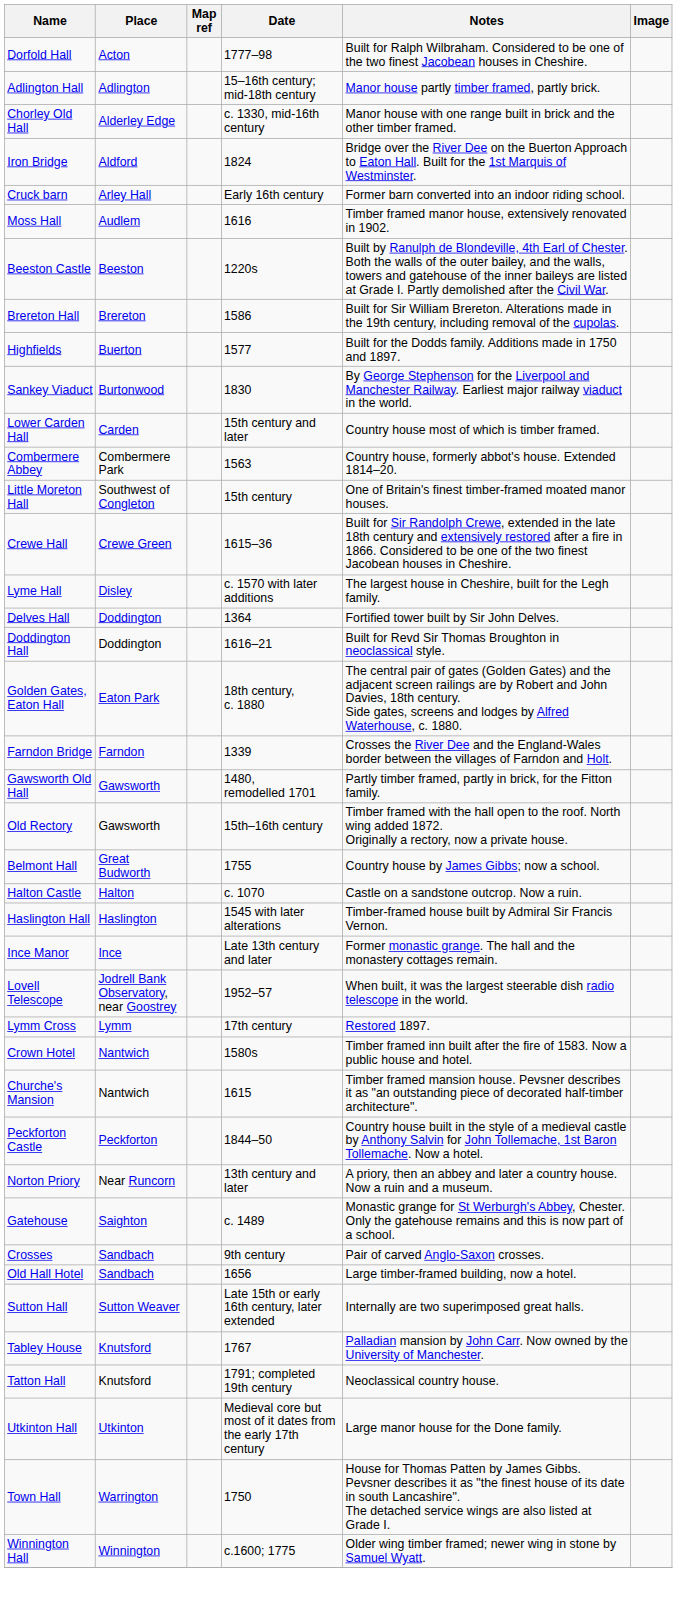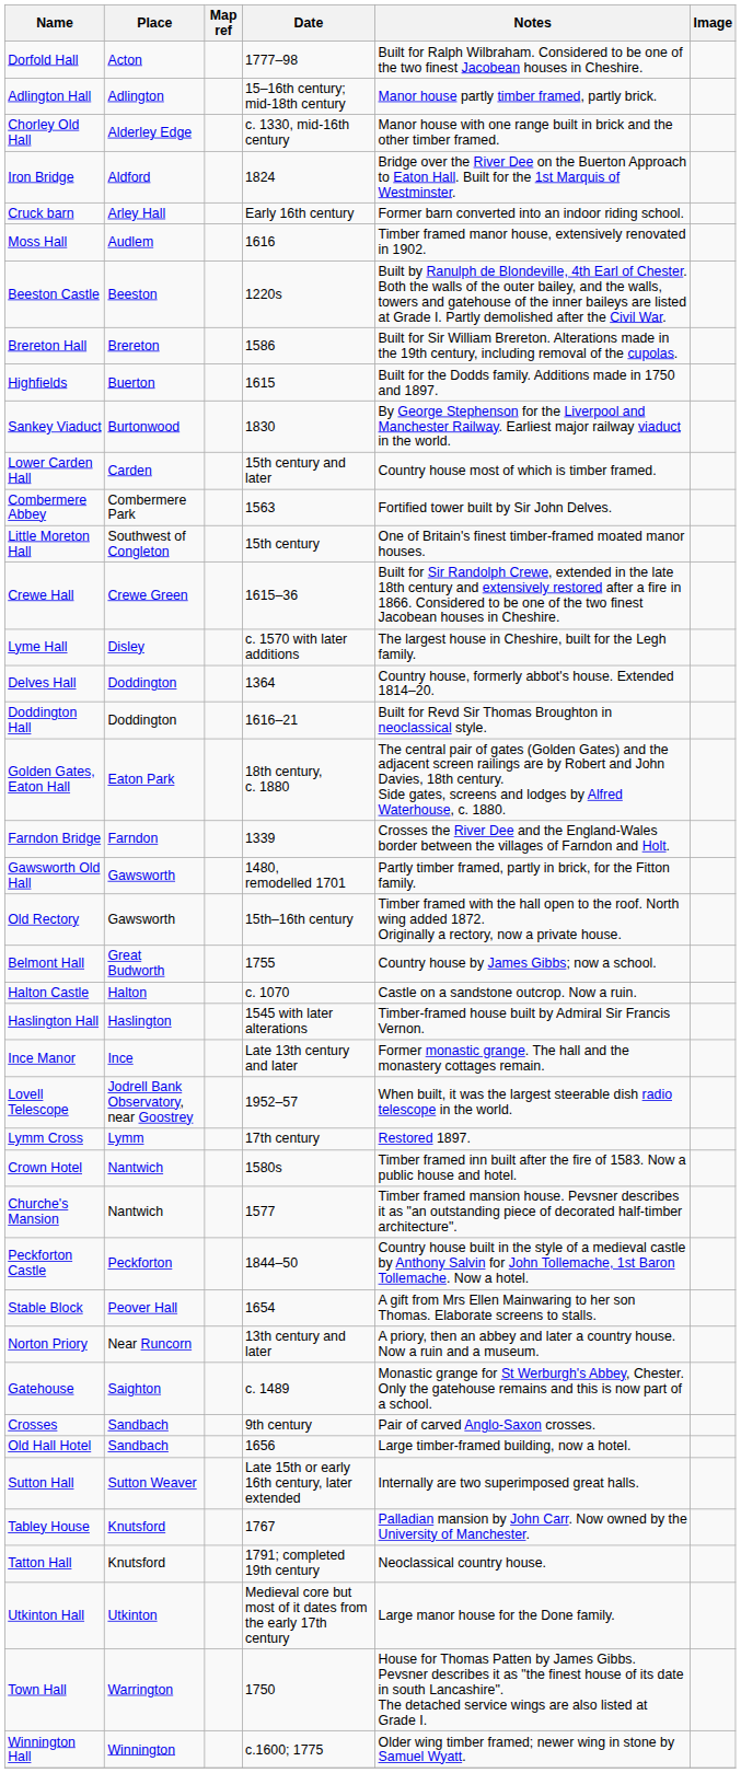 <table class="wikitable" style="text-align:left">
 <tr>
 <th>Name</th>
 <th>Place</th>
 <th>Map ref</th>
 <th>Date</th>
 <th>Notes</th>
 <th>Image</th>
 </tr>
 <tr>
 <td><a href='#'>Dorfold Hall</a></td>
 <td><a href='#'>Acton</a></td>
 <td></td>
 <td>1777–98</td>
 <td>Built for Ralph Wilbraham. Considered to be one of the two finest <a href='#'>Jacobean</a> houses in Cheshire.</td>
 <td></td>
 </tr>
 <tr>
 <td><a href='#'>Adlington Hall</a></td>
 <td><a href='#'>Adlington</a></td>
 <td></td>
 <td>15–16th century; mid-18th century</td>
 <td><a href='#'>Manor house</a> partly <a href='#'>timber framed</a>, partly brick.</td>
 <td></td>
 </tr>
 <tr>
 <td><a href='#'>Chorley Old Hall</a></td>
 <td><a href='#'>Alderley Edge</a></td>
 <td></td>
 <td>c. 1330, mid-16th century</td>
 <td>Manor house with one range built in brick and the other timber framed.</td>
 <td></td>
 </tr>
 <tr>
 <td><a href='#'>Iron Bridge</a></td>
 <td><a href='#'>Aldford</a></td>
 <td></td>
 <td>1824</td>
 <td>Bridge over the <a href='#'>River Dee</a> on the Buerton Approach to <a href='#'>Eaton Hall</a>. Built for the <a href='#'>1st Marquis of Westminster</a>.</td>
 <td></td>
 </tr>
 <tr>
 <td><a href='#'>Cruck barn</a></td>
 <td><a href='#'>Arley Hall</a></td>
 <td></td>
 <td>Early 16th century</td>
 <td>Former barn converted into an indoor riding school.</td>
 <td></td>
 </tr>
 <tr>
 <td><a href='#'>Moss Hall</a></td>
 <td><a href='#'>Audlem</a></td>
 <td></td>
 <td>1616</td>
 <td>Timber framed manor house, extensively renovated in 1902.</td>
 <td></td>
 </tr>
 <tr>
 <td><a href='#'>Beeston Castle</a></td>
 <td><a href='#'>Beeston</a></td>
 <td></td>
 <td>1220s</td>
 <td>Built by <a href='#'>Ranulph de Blondeville, 4th Earl of Chester</a>.  Both the walls of the outer bailey, and the walls, towers and gatehouse of the inner baileys are listed at Grade I. Partly demolished after the <a href='#'>Civil War</a>.</td>
 <td></td>
 </tr>
 <tr>
 <td><a href='#'>Brereton Hall</a></td>
 <td><a href='#'>Brereton</a></td>
 <td></td>
 <td>1586</td>
 <td>Built for Sir William Brereton. Alterations made in the 19th century, including removal of the <a href='#'>cupolas</a>.</td>
 <td></td>
 </tr>
 <tr>
 <td><a href='#'>Highfields</a></td>
 <td><a href='#'>Buerton</a></td>
 <td></td>
-<td>1577</td>
+<td>1615</td>
 <td>Built for the Dodds family.  Additions made in 1750 and 1897.</td>
 <td></td>
 </tr>
 <tr>
 <td><a href='#'>Sankey Viaduct</a></td>
 <td><a href='#'>Burtonwood</a></td>
 <td></td>
 <td>1830</td>
 <td>By <a href='#'>George Stephenson</a> for the <a href='#'>Liverpool and Manchester Railway</a>.  Earliest major railway <a href='#'>viaduct</a> in the world.</td>
 <td></td>
 </tr>
 <tr>
 <td><a href='#'>Lower Carden Hall</a></td>
 <td><a href='#'>Carden</a></td>
 <td></td>
 <td>15th century and later</td>
 <td>Country house most of which is timber framed.</td>
 <td></td>
 </tr>
 <tr>
 <td><a href='#'>Combermere Abbey</a></td>
 <td>Combermere Park</td>
 <td></td>
 <td>1563</td>
-<td>Country house, formerly abbot's house.  Extended 1814–20.</td>
+<td>Fortified tower built by Sir John Delves.</td>
 <td></td>
 </tr>
 <tr>
 <td><a href='#'>Little Moreton Hall</a></td>
 <td>Southwest of <a href='#'>Congleton</a></td>
 <td></td>
 <td>15th century</td>
 <td>One of Britain's finest timber-framed moated manor houses.</td>
 <td></td>
 </tr>
 <tr>
 <td><a href='#'>Crewe Hall</a></td>
 <td><a href='#'>Crewe Green</a></td>
 <td></td>
 <td>1615–36</td>
 <td>Built for <a href='#'>Sir Randolph Crewe</a>, extended in the late 18th century and <a href='#'>extensively restored</a> after a fire in 1866. Considered to be one of the two finest Jacobean houses in Cheshire.</td>
 <td></td>
 </tr>
 <tr>
 <td><a href='#'>Lyme Hall</a></td>
 <td><a href='#'>Disley</a></td>
 <td></td>
 <td>c. 1570 with later additions</td>
 <td>The largest house in Cheshire, built for the Legh family.</td>
 <td></td>
 </tr>
 <tr>
 <td><a href='#'>Delves Hall</a></td>
 <td><a href='#'>Doddington</a></td>
 <td></td>
 <td>1364</td>
-<td>Fortified tower built by Sir John Delves.</td>
+<td>Country house, formerly abbot's house.  Extended 1814–20.</td>
 <td></td>
 </tr>
 <tr>
 <td><a href='#'>Doddington Hall</a></td>
 <td>Doddington</td>
 <td></td>
 <td>1616–21</td>
 <td>Built for Revd Sir Thomas Broughton in <a href='#'>neoclassical</a> style.</td>
 <td></td>
 </tr>
 <tr>
 <td><a href='#'>Golden Gates, Eaton Hall</a></td>
 <td><a href='#'>Eaton Park</a></td>
 <td></td>
 <td>18th century,<br>c. 1880</td>
 <td>The central pair of gates (Golden Gates) and the adjacent screen railings are by Robert and John Davies, 18th century.<br>Side gates, screens and lodges by <a href='#'>Alfred Waterhouse</a>, c. 1880.</td>
 <td></td>
 </tr>
 <tr>
 <td><a href='#'>Farndon Bridge</a></td>
 <td><a href='#'>Farndon</a></td>
 <td></td>
 <td>1339</td>
 <td>Crosses the <a href='#'>River Dee</a> and the England-Wales border between the villages of Farndon and <a href='#'>Holt</a>.</td>
 <td></td>
 </tr>
 <tr>
 <td><a href='#'>Gawsworth Old Hall</a></td>
 <td><a href='#'>Gawsworth</a></td>
 <td></td>
 <td>1480,<br>remodelled 1701</td>
 <td>Partly timber framed, partly in brick, for the Fitton family.</td>
 <td></td>
 </tr>
 <tr>
 <td><a href='#'>Old Rectory</a></td>
 <td>Gawsworth</td>
 <td></td>
 <td>15th–16th century</td>
 <td>Timber framed with the hall open to the roof.  North wing added 1872.<br> Originally a rectory, now a private house.</td>
 <td></td>
 </tr>
 <tr>
 <td><a href='#'>Belmont Hall</a></td>
 <td><a href='#'>Great Budworth</a></td>
 <td></td>
 <td>1755</td>
 <td>Country house by <a href='#'>James Gibbs</a>; now a school.</td>
 <td></td>
 </tr>
 <tr>
 <td><a href='#'>Halton Castle</a></td>
 <td><a href='#'>Halton</a></td>
 <td></td>
 <td>c. 1070</td>
 <td>Castle on a sandstone outcrop.  Now a ruin.</td>
 <td></td>
 </tr>
 <tr>
 <td><a href='#'>Haslington Hall</a></td>
 <td><a href='#'>Haslington</a></td>
 <td></td>
 <td>1545 with later alterations</td>
 <td>Timber-framed house built by Admiral Sir Francis Vernon.</td>
 <td></td>
 </tr>
 <tr>
 <td><a href='#'>Ince Manor</a></td>
 <td><a href='#'>Ince</a></td>
 <td></td>
 <td>Late 13th century and later</td>
 <td>Former <a href='#'>monastic grange</a>. The hall and the monastery cottages remain.</td>
 <td></td>
 </tr>
 <tr>
 <td><a href='#'>Lovell Telescope</a></td>
 <td><a href='#'>Jodrell Bank Observatory</a>,<br>near <a href='#'>Goostrey</a></td>
 <td></td>
 <td>1952–57</td>
 <td>When built, it was the largest steerable dish <a href='#'>radio telescope</a> in the world.</td>
 <td></td>
 </tr>
 <tr>
 <td><a href='#'>Lymm Cross</a></td>
 <td><a href='#'>Lymm</a></td>
 <td></td>
 <td>17th century</td>
 <td><a href='#'>Restored</a> 1897.</td>
 <td></td>
 </tr>
 <tr>
 <td><a href='#'>Crown Hotel</a></td>
 <td><a href='#'>Nantwich</a></td>
 <td></td>
 <td>1580s</td>
 <td>Timber framed inn built after the fire of 1583. Now a public house and hotel.</td>
 <td></td>
 </tr>
 <tr>
 <td><a href='#'>Churche's Mansion</a></td>
 <td>Nantwich</td>
 <td></td>
-<td>1615</td>
+<td>1577</td>
 <td>Timber framed mansion house.  Pevsner describes it as "an outstanding piece of decorated half-timber architecture".</td>
 <td></td>
 </tr>
 <tr>
 <td><a href='#'>Peckforton Castle</a></td>
 <td><a href='#'>Peckforton</a></td>
 <td></td>
 <td>1844–50</td>
 <td>Country house built in the style of a medieval castle by <a href='#'>Anthony Salvin</a> for <a href='#'>John Tollemache, 1st Baron Tollemache</a>. Now a hotel.</td>
+<td></td>
+</tr>
+<tr>
+<td><a href='#'>Stable Block</a></td>
+<td><a href='#'>Peover Hall</a></td>
+<td></td>
+<td>1654</td>
+<td>A gift from Mrs Ellen Mainwaring to her son Thomas.  Elaborate screens to stalls.</td>
 <td></td>
 </tr>
 <tr>
 <td><a href='#'>Norton Priory</a></td>
 <td>Near <a href='#'>Runcorn</a></td>
 <td></td>
 <td>13th century and later</td>
 <td>A priory, then an abbey and later a country house.  Now a ruin and a museum.</td>
 <td></td>
 </tr>
 <tr>
 <td><a href='#'>Gatehouse</a></td>
 <td><a href='#'>Saighton</a></td>
 <td></td>
 <td>c. 1489</td>
 <td>Monastic grange for <a href='#'>St Werburgh's Abbey</a>, Chester.  Only the gatehouse remains and this is now part of a school.</td>
 <td></td>
 </tr>
 <tr>
 <td><a href='#'>Crosses</a></td>
 <td><a href='#'>Sandbach</a></td>
 <td></td>
 <td>9th century</td>
 <td>Pair of carved <a href='#'>Anglo-Saxon</a> crosses.</td>
 <td></td>
 </tr>
 <tr>
 <td><a href='#'>Old Hall Hotel</a></td>
 <td><a href='#'>Sandbach</a></td>
 <td></td>
 <td>1656</td>
 <td>Large timber-framed building, now a hotel.</td>
 <td></td>
 </tr>
 <tr>
 <td><a href='#'>Sutton Hall</a></td>
 <td><a href='#'>Sutton Weaver</a></td>
 <td></td>
 <td>Late 15th or early 16th century, later extended</td>
 <td>Internally are two superimposed great halls.</td>
 <td></td>
 </tr>
 <tr>
 <td><a href='#'>Tabley House</a></td>
 <td><a href='#'>Knutsford</a></td>
 <td></td>
 <td>1767</td>
 <td><a href='#'>Palladian</a> mansion by <a href='#'>John Carr</a>.  Now owned by the <a href='#'>University of Manchester</a>.</td>
 <td></td>
 </tr>
 <tr>
 <td><a href='#'>Tatton Hall</a></td>
 <td>Knutsford</td>
 <td></td>
 <td>1791; completed 19th century</td>
 <td>Neoclassical country house.</td>
 <td></td>
 </tr>
 <tr>
 <td><a href='#'>Utkinton Hall</a></td>
 <td><a href='#'>Utkinton</a></td>
 <td></td>
 <td>Medieval core but most of it dates from the early 17th century</td>
 <td>Large manor house for the Done family.</td>
 <td></td>
 </tr>
 <tr>
 <td><a href='#'>Town Hall</a></td>
 <td><a href='#'>Warrington</a></td>
 <td></td>
 <td>1750</td>
 <td>House for Thomas Patten by James Gibbs. Pevsner describes it as "the finest house of its date in south Lancashire".<br>The detached service wings are also listed at Grade I.</td>
 <td></td>
 </tr>
 <tr>
 <td><a href='#'>Winnington Hall</a></td>
 <td><a href='#'>Winnington</a></td>
 <td></td>
 <td>c.1600; 1775</td>
 <td>Older wing timber framed; newer wing in stone by <a href='#'>Samuel Wyatt</a>.</td>
 <td></td>
 </tr>
 <tr>
 </tr>
 </table>
